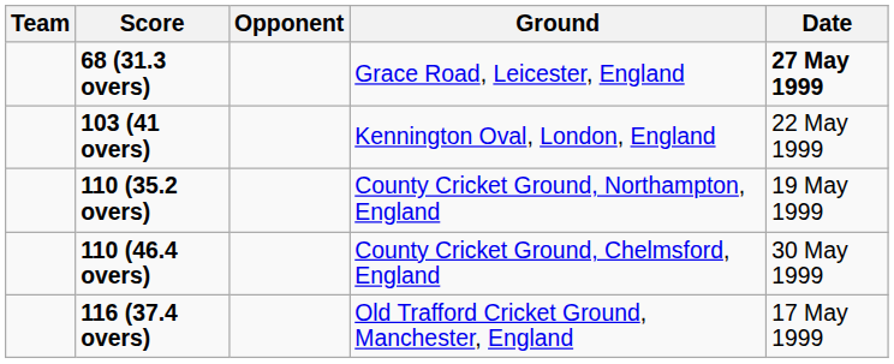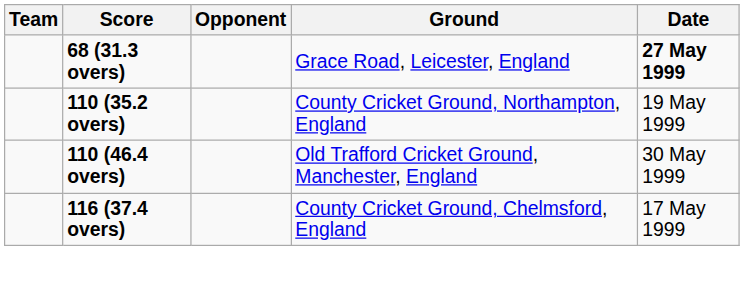 <table class="wikitable sortable">
 <tr>
 <th>Team</th>
 <th>Score</th>
 <th>Opponent</th>
 <th>Ground</th>
 <th>Date</th>
 </tr>
 <tr>
 <td></td>
 <td><strong>68 (31.3 overs)</strong></td>
 <td></td>
 <td><a href='#'>Grace Road</a>, <a href='#'>Leicester</a>, <a href='#'>England</a></td>
 <td><strong>27 May 1999</strong></td>
 </tr>
 <tr>
 <td></td>
-<td><strong>103 (41 overs)</strong></td>
-<td></td>
-<td><a href='#'>Kennington Oval</a>, <a href='#'>London</a>, <a href='#'>England</a></td>
-<td>22 May 1999</td>
-</tr>
-<tr>
-<td></td>
 <td><strong>110 (35.2 overs)</strong></td>
 <td></td>
 <td><a href='#'>County Cricket Ground, Northampton</a>, <a href='#'>England</a></td>
 <td>19 May 1999</td>
 </tr>
 <tr>
 <td></td>
 <td><strong>110 (46.4 overs)</strong></td>
 <td></td>
-<td><a href='#'>County Cricket Ground, Chelmsford</a>, <a href='#'>England</a></td>
+<td><a href='#'>Old Trafford Cricket Ground</a>, <a href='#'>Manchester</a>, <a href='#'>England</a></td>
 <td>30 May 1999</td>
 </tr>
 <tr>
 <td></td>
 <td><strong>116 (37.4 overs)</strong></td>
 <td></td>
-<td><a href='#'>Old Trafford Cricket Ground</a>, <a href='#'>Manchester</a>, <a href='#'>England</a></td>
+<td><a href='#'>County Cricket Ground, Chelmsford</a>, <a href='#'>England</a></td>
 <td>17 May 1999</td>
 </tr>
 </table>
